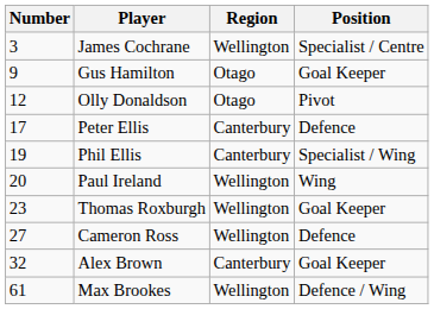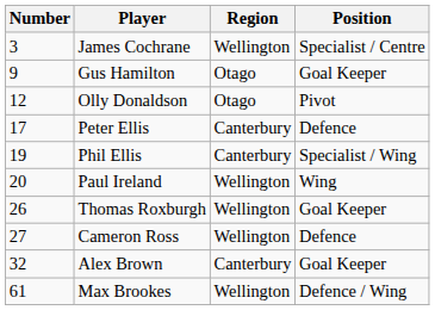 <table class="wikitable">
 <tr>
 <th>Number</th>
 <th>Player</th>
 <th>Region</th>
 <th>Position</th>
 </tr>
 <tr>
 <td>3</td>
 <td>James Cochrane</td>
 <td>Wellington</td>
 <td>Specialist / Centre</td>
 </tr>
 <tr>
 <td>9</td>
 <td>Gus Hamilton</td>
 <td>Otago</td>
 <td>Goal Keeper</td>
 </tr>
 <tr>
 <td>12</td>
 <td>Olly Donaldson</td>
 <td>Otago</td>
 <td>Pivot</td>
 </tr>
 <tr>
 <td>17</td>
 <td>Peter Ellis</td>
 <td>Canterbury</td>
 <td>Defence</td>
 </tr>
 <tr>
 <td>19</td>
 <td>Phil Ellis</td>
 <td>Canterbury</td>
 <td>Specialist / Wing</td>
 </tr>
 <tr>
 <td>20</td>
 <td>Paul Ireland</td>
 <td>Wellington</td>
 <td>Wing</td>
 </tr>
 <tr>
-<td>23</td>
+<td>26</td>
 <td>Thomas Roxburgh</td>
 <td>Wellington</td>
 <td>Goal Keeper</td>
 </tr>
 <tr>
 <td>27</td>
 <td>Cameron Ross</td>
 <td>Wellington</td>
 <td>Defence</td>
 </tr>
 <tr>
 <td>32</td>
 <td>Alex Brown</td>
 <td>Canterbury</td>
 <td>Goal Keeper</td>
 </tr>
 <tr>
 <td>61</td>
 <td>Max Brookes</td>
 <td>Wellington</td>
 <td>Defence / Wing</td>
 </tr>
 </table>
